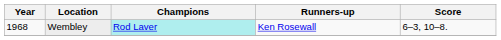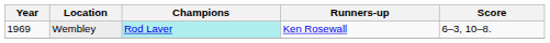 <table class="wikitable" style="font-size:98%;">
 <tr>
 <th style="width:60px;">Year</th>
 <th style="width:100px;">Location</th>
 <th style="width:230px;">Champions</th>
 <th style="width:230px;">Runners-up</th>
 <th style="width:150px;">Score</th>
 </tr>
 <tr>
-<td>1968</td>
+<td>1969</td>
 <td style="background:#ededed">Wembley</td>
 <td style="background: paleturquoise;"> <a href='#'>Rod Laver</a></td>
 <td> <a href='#'>Ken Rosewall</a></td>
 <td>6–3, 10–8.</td>
 </tr>
 <tr>
 </tr>
 </table>
